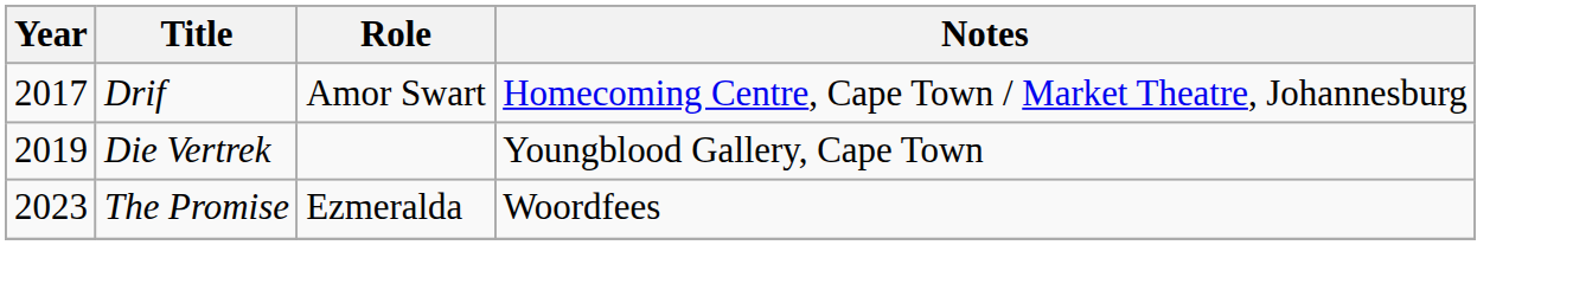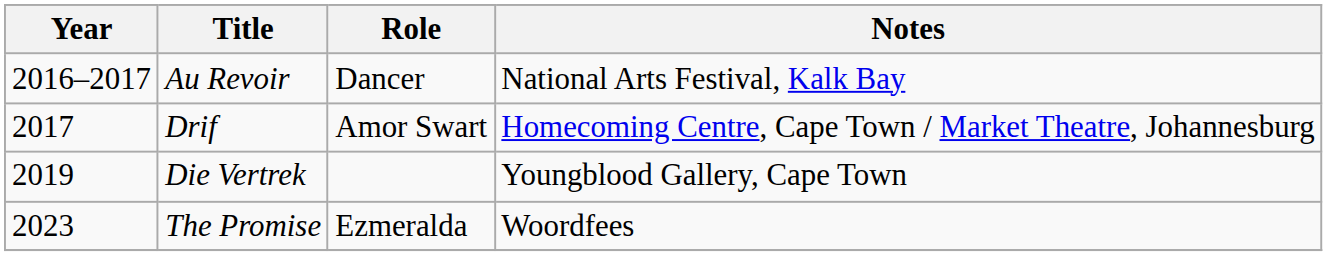 <table class="wikitable unsortable">
 <tr>
 <th>Year</th>
 <th>Title</th>
 <th>Role</th>
 <th>Notes</th>
+</tr>
+<tr>
+<td>2016–2017</td>
+<td><em>Au Revoir</em></td>
+<td>Dancer</td>
+<td>National Arts Festival, <a href='#'>Kalk Bay</a></td>
 </tr>
 <tr>
 <td>2017</td>
 <td><em>Drif</em></td>
 <td>Amor Swart</td>
 <td><a href='#'>Homecoming Centre</a>, Cape Town / <a href='#'>Market Theatre</a>, Johannesburg</td>
 </tr>
 <tr>
 <td>2019</td>
 <td><em>Die Vertrek</em></td>
 <td></td>
 <td>Youngblood Gallery, Cape Town</td>
 </tr>
 <tr>
 <td>2023</td>
 <td><em>The Promise</em></td>
 <td>Ezmeralda</td>
 <td>Woordfees</td>
 </tr>
 <tr>
 </tr>
 </table>
